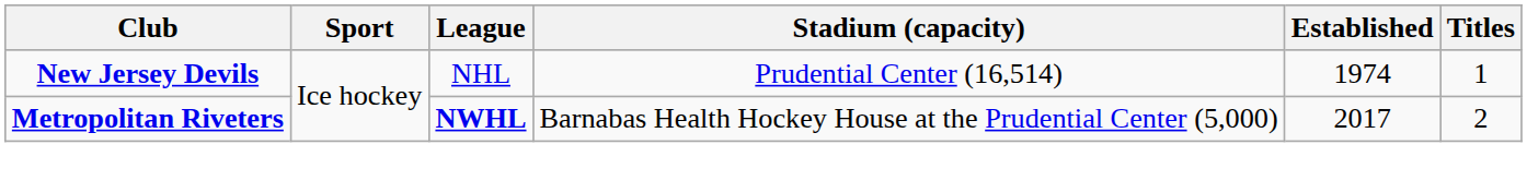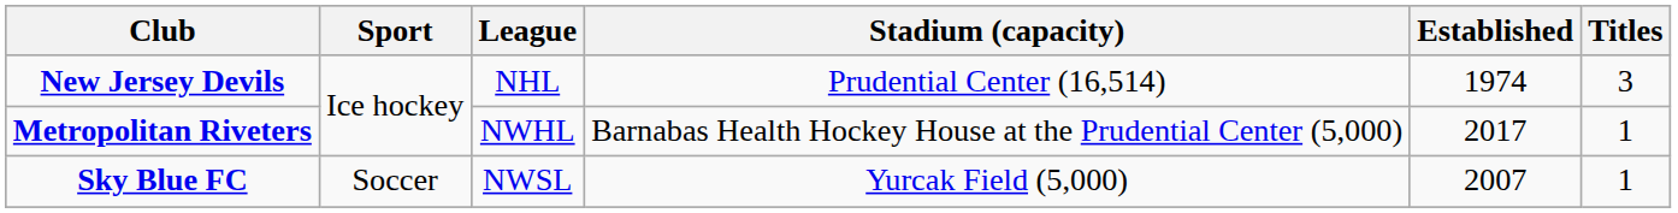 <table class="wikitable" style="text-align:center;">
 <tr>
 <th>Club</th>
 <th>Sport</th>
 <th>League</th>
 <th>Stadium (capacity)</th>
 <th>Established</th>
 <th>Titles</th>
 </tr>
 <tr>
 <td><strong><a href='#'>New Jersey Devils</a></strong></td>
 <td rowspan="2">Ice hockey</td>
 <td><a href='#'>NHL</a></td>
 <td><a href='#'>Prudential Center</a> (16,514)</td>
 <td>1974</td>
+<td>3</td>
+</tr>
+<tr>
+<td><strong><a href='#'>Metropolitan Riveters</a></strong></td>
+<td><a href='#'>NWHL</a></td>
+<td>Barnabas Health Hockey House at the <a href='#'>Prudential Center</a> (5,000)</td>
+<td>2017</td>
 <td>1</td>
 </tr>
 <tr>
-<td><strong><a href='#'>Metropolitan Riveters</a></strong></td>
-<td><strong><a href='#'>NWHL</a></strong></td>
-<td>Barnabas Health Hockey House at the <a href='#'>Prudential Center</a> (5,000)</td>
-<td>2017</td>
-<td>2</td>
+<td><strong><a href='#'>Sky Blue FC</a></strong></td>
+<td>Soccer</td>
+<td><a href='#'>NWSL</a></td>
+<td><a href='#'>Yurcak Field</a> (5,000)</td>
+<td>2007</td>
+<td>1</td>
 </tr>
 </table>
